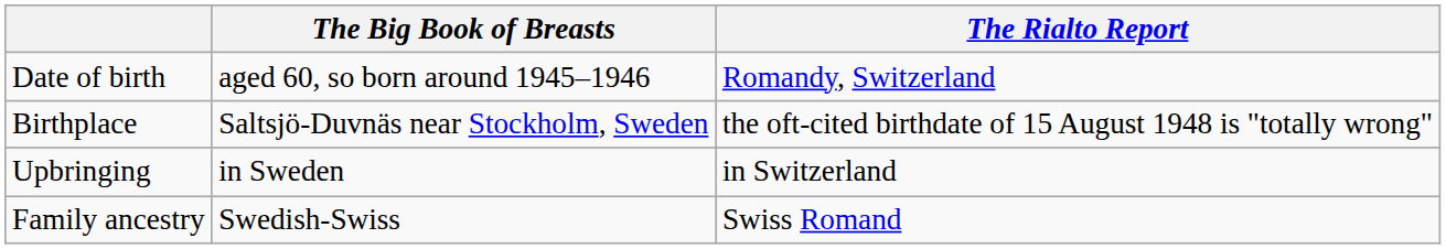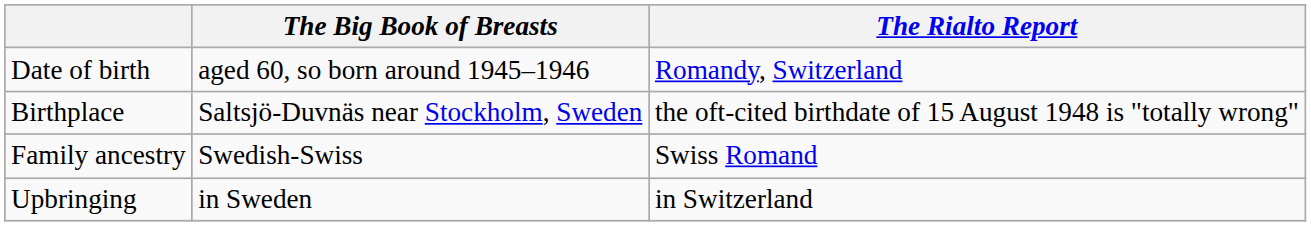 <table class="wikitable">
 <tr>
 <th></th>
 <th><em>The Big Book of Breasts</em></th>
 <th><em><a href='#'>The Rialto Report</a></em></th>
 </tr>
 <tr>
 <td>Date of birth</td>
 <td>aged 60, so born around 1945–1946</td>
 <td><a href='#'>Romandy</a>, <a href='#'>Switzerland</a></td>
 </tr>
 <tr>
 <td>Birthplace</td>
 <td>Saltsjö-Duvnäs near <a href='#'>Stockholm</a>, <a href='#'>Sweden</a></td>
 <td>the oft-cited birthdate of 15 August 1948 is "totally wrong"</td>
 </tr>
 <tr>
+<td>Family ancestry</td>
+<td>Swedish-Swiss</td>
+<td>Swiss <a href='#'>Romand</a></td>
+</tr>
+<tr>
 <td>Upbringing</td>
 <td>in Sweden</td>
 <td>in Switzerland</td>
 </tr>
-<tr>
-<td>Family ancestry</td>
-<td>Swedish-Swiss</td>
-<td>Swiss <a href='#'>Romand</a></td>
-</tr>
 </table>
